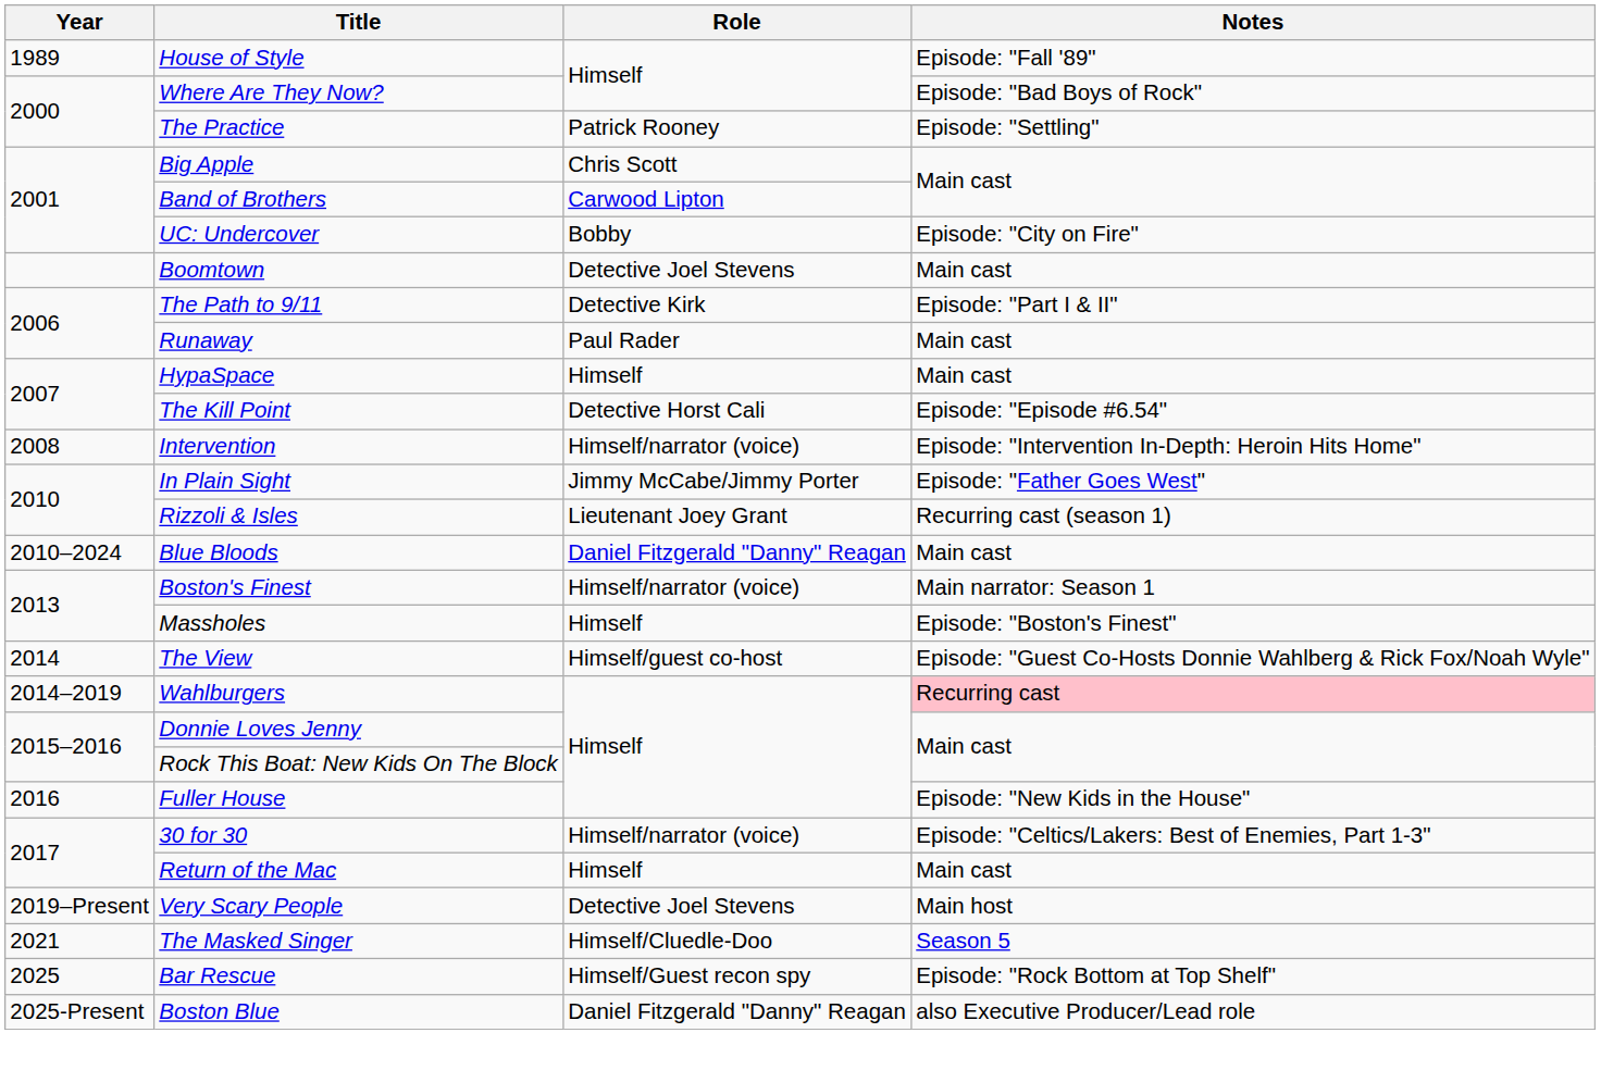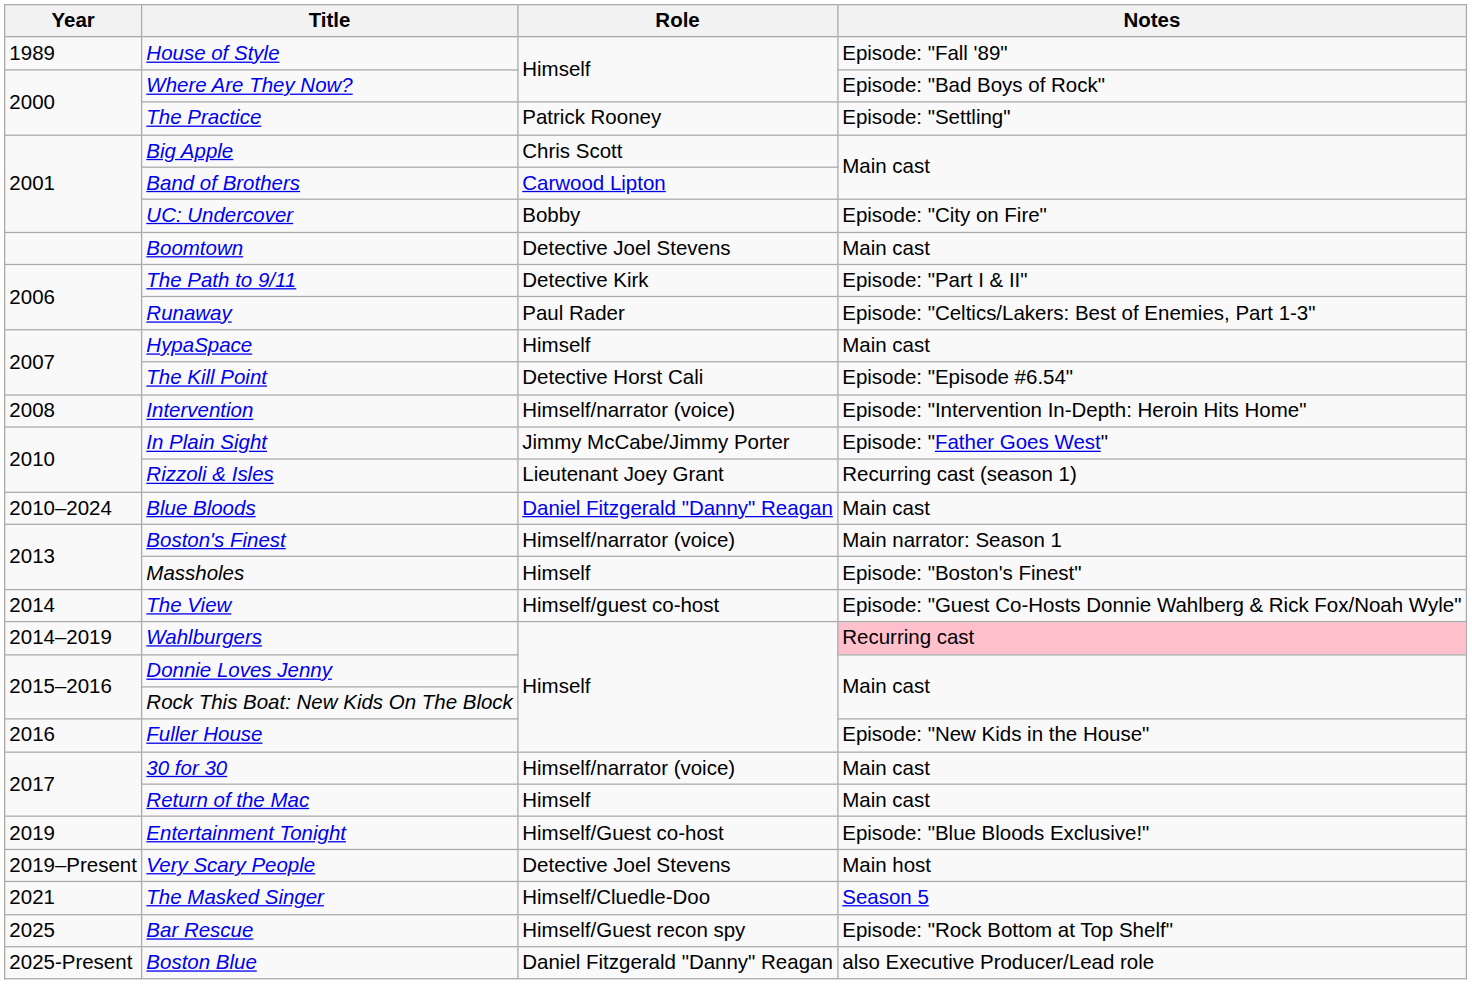 <table class="wikitable sortable">
 <tr>
 <th>Year</th>
 <th>Title</th>
 <th>Role</th>
 <th>Notes</th>
 </tr>
 <tr>
 <td>1989</td>
 <td><em><a href='#'>House of Style</a></em></td>
 <td rowspan="2">Himself</td>
 <td>Episode: "Fall '89"</td>
 </tr>
 <tr>
 <td rowspan=2>2000</td>
 <td><em><a href='#'>Where Are They Now?</a></em></td>
 <td>Episode: "Bad Boys of Rock"</td>
 </tr>
 <tr>
 <td><em><a href='#'>The Practice</a></em></td>
 <td>Patrick Rooney</td>
 <td>Episode: "Settling"</td>
 </tr>
 <tr>
 <td rowspan=3>2001</td>
 <td><em><a href='#'>Big Apple</a></em></td>
 <td>Chris Scott</td>
 <td rowspan="2">Main cast</td>
 </tr>
 <tr>
 <td><em><a href='#'>Band of Brothers</a></em></td>
 <td><a href='#'>Carwood Lipton</a></td>
 </tr>
 <tr>
 <td><em><a href='#'>UC: Undercover</a></em></td>
 <td>Bobby</td>
 <td>Episode: "City on Fire"</td>
 </tr>
 <tr>
 <td></td>
 <td><em><a href='#'>Boomtown</a></em></td>
 <td>Detective Joel Stevens</td>
 <td>Main cast</td>
 </tr>
 <tr>
 <td rowspan=2>2006</td>
 <td><em><a href='#'>The Path to 9/11</a></em></td>
 <td>Detective Kirk</td>
 <td>Episode: "Part I & II"</td>
 </tr>
 <tr>
 <td><em><a href='#'>Runaway</a></em></td>
 <td>Paul Rader</td>
-<td>Main cast</td>
+<td>Episode:  "Celtics/Lakers: Best of Enemies, Part 1-3"</td>
 </tr>
 <tr>
 <td rowspan=2>2007</td>
 <td><em><a href='#'>HypaSpace</a></em></td>
 <td>Himself</td>
 <td>Main cast</td>
 </tr>
 <tr>
 <td><em><a href='#'>The Kill Point</a></em></td>
 <td>Detective Horst Cali</td>
 <td>Episode: "Episode #6.54"</td>
 </tr>
 <tr>
 <td>2008</td>
 <td><em><a href='#'>Intervention</a></em></td>
 <td>Himself/narrator (voice)</td>
 <td>Episode: "Intervention In-Depth: Heroin Hits Home"</td>
 </tr>
 <tr>
 <td rowspan=2>2010</td>
 <td><em><a href='#'>In Plain Sight</a></em></td>
 <td>Jimmy McCabe/Jimmy Porter</td>
 <td>Episode: "<a href='#'>Father Goes West</a>"</td>
 </tr>
 <tr>
 <td><em><a href='#'>Rizzoli & Isles</a></em></td>
 <td>Lieutenant Joey Grant</td>
 <td>Recurring cast (season 1)</td>
 </tr>
 <tr>
 <td>2010–2024</td>
 <td><em><a href='#'>Blue Bloods</a></em></td>
 <td><a href='#'>Daniel Fitzgerald "Danny" Reagan</a></td>
 <td>Main cast</td>
 </tr>
 <tr>
 <td rowspan=2>2013</td>
 <td><em><a href='#'>Boston's Finest</a></em></td>
 <td>Himself/narrator (voice)</td>
 <td>Main narrator: Season 1</td>
 </tr>
 <tr>
 <td><em>Massholes</em></td>
 <td>Himself</td>
 <td>Episode: "Boston's Finest"</td>
 </tr>
 <tr>
 <td>2014</td>
 <td><em><a href='#'>The View</a></em></td>
 <td>Himself/guest co-host</td>
 <td>Episode: "Guest Co-Hosts Donnie Wahlberg & Rick Fox/Noah Wyle"</td>
 </tr>
 <tr>
 <td>2014–2019</td>
 <td><em><a href='#'>Wahlburgers</a></em></td>
 <td rowspan="4">Himself</td>
 <td style="background: pink;">Recurring cast</td>
 </tr>
 <tr>
 <td rowspan=2>2015–2016</td>
 <td><em><a href='#'>Donnie Loves Jenny</a></em></td>
 <td rowspan="2">Main cast</td>
 </tr>
 <tr>
 <td><em>Rock This Boat: New Kids On The Block</em></td>
 </tr>
 <tr>
 <td>2016</td>
 <td><em><a href='#'>Fuller House</a></em></td>
 <td>Episode:  "New Kids in the House"</td>
 </tr>
 <tr>
 <td rowspan=2>2017</td>
 <td><em><a href='#'>30 for 30</a></em></td>
 <td>Himself/narrator (voice)</td>
-<td>Episode:  "Celtics/Lakers: Best of Enemies, Part 1-3"</td>
+<td>Main cast</td>
 </tr>
 <tr>
 <td><em><a href='#'>Return of the Mac</a></em></td>
 <td>Himself</td>
 <td>Main cast</td>
+</tr>
+<tr>
+<td>2019</td>
+<td><em><a href='#'>Entertainment Tonight</a></em></td>
+<td>Himself/Guest co-host</td>
+<td>Episode: "Blue Bloods Exclusive!"</td>
 </tr>
 <tr>
 <td>2019–Present</td>
 <td><em><a href='#'>Very Scary People</a></em></td>
 <td>Detective Joel Stevens</td>
 <td>Main host</td>
 </tr>
 <tr>
 <td>2021</td>
 <td><em><a href='#'>The Masked Singer</a></em></td>
 <td>Himself/Cluedle-Doo</td>
 <td><a href='#'>Season 5</a></td>
 </tr>
 <tr>
 <td>2025</td>
 <td><em><a href='#'>Bar Rescue</a></em></td>
 <td>Himself/Guest recon spy</td>
 <td>Episode: "Rock Bottom at Top Shelf"</td>
 </tr>
 <tr>
 <td>2025-Present</td>
 <td><em><a href='#'>Boston Blue</a></em></td>
 <td Danny Reagan>Daniel Fitzgerald "Danny" Reagan</td>
 <td>also Executive Producer/Lead role</td>
 </tr>
 </table>
